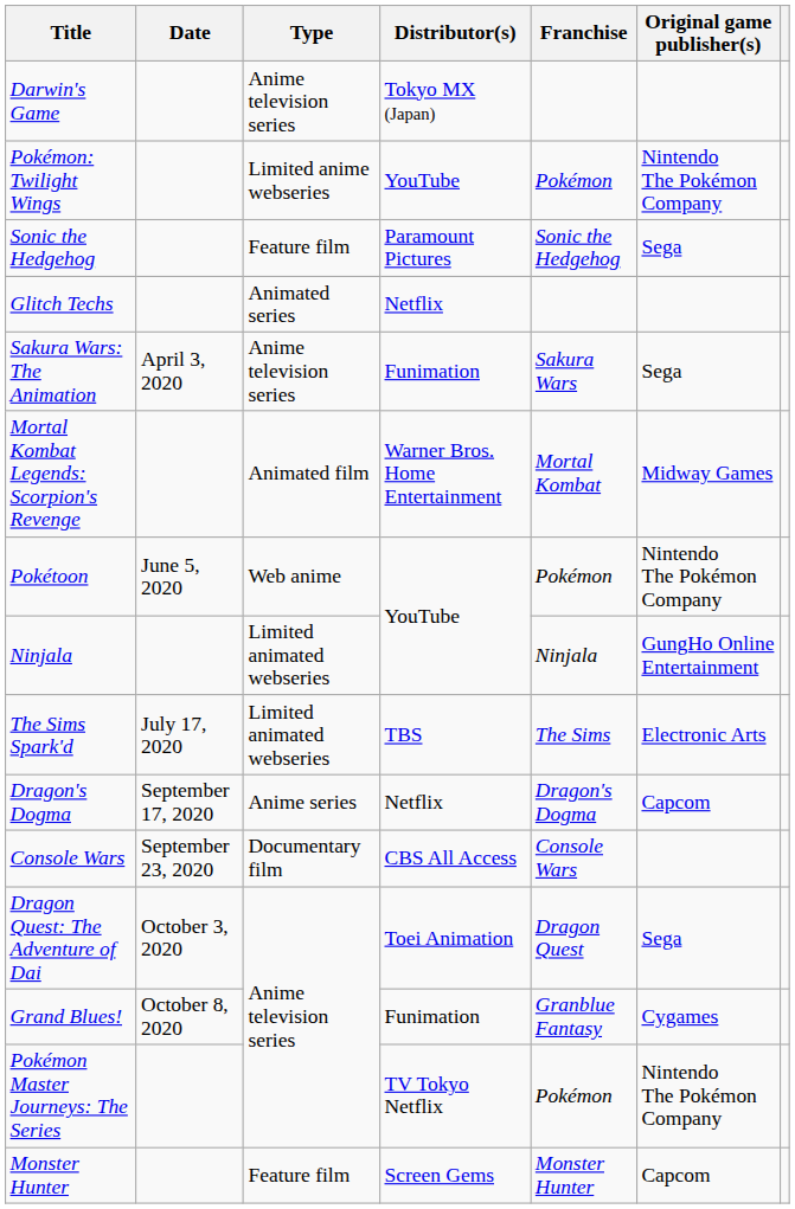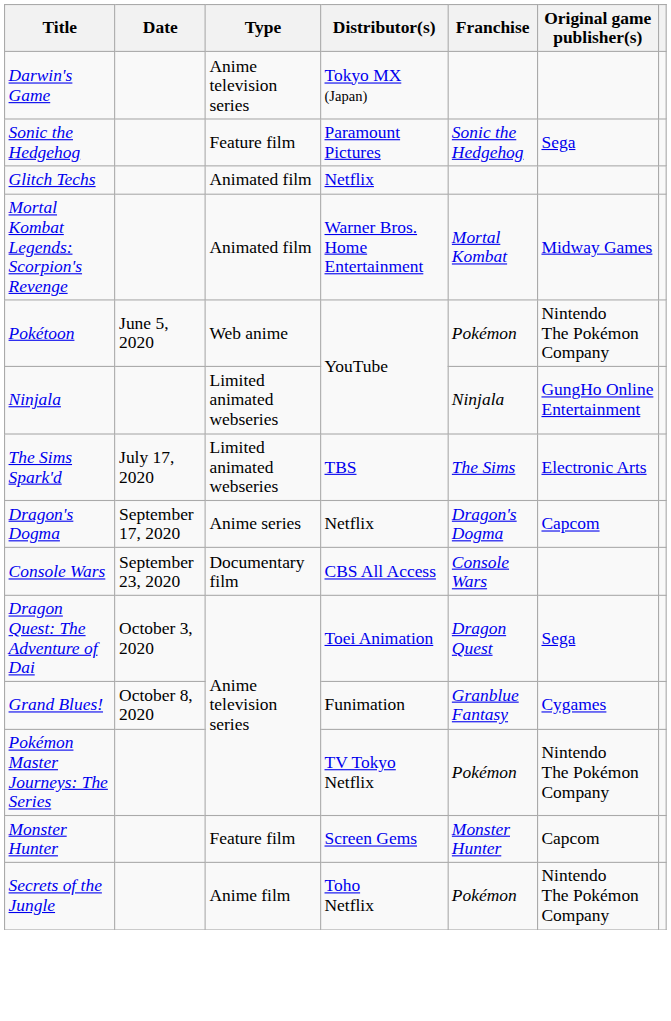 <table class="wikitable sortable">
 <tr>
 <th>Title</th>
 <th>Date</th>
 <th>Type</th>
 <th>Distributor(s)</th>
 <th>Franchise</th>
 <th>Original game publisher(s)</th>
 <th></th>
 </tr>
 <tr>
 <td><em><a href='#'>Darwin's Game</a></em></td>
 <td></td>
 <td>Anime television series</td>
 <td><a href='#'>Tokyo MX</a> <small>(Japan)</small></td>
 <td></td>
 <td></td>
 <td align="center"></td>
 </tr>
 <tr>
-<td><em><a href='#'>Pokémon: Twilight Wings</a></em></td>
-<td></td>
-<td>Limited anime webseries</td>
-<td><a href='#'>YouTube</a></td>
-<td><em><a href='#'>Pokémon</a></em></td>
-<td><a href='#'>Nintendo</a><br><a href='#'>The Pokémon Company</a></td>
-<td align="center"></td>
-</tr>
-<tr>
 <td><em><a href='#'>Sonic the Hedgehog</a></em></td>
 <td></td>
 <td>Feature film</td>
 <td><a href='#'>Paramount Pictures</a></td>
 <td><em><a href='#'>Sonic the Hedgehog</a></em></td>
 <td><a href='#'>Sega</a></td>
 <td align="center"></td>
 </tr>
 <tr>
 <td><em><a href='#'>Glitch Techs</a></em></td>
 <td></td>
-<td>Animated series</td>
+<td>Animated film</td>
 <td><a href='#'>Netflix</a></td>
 <td></td>
 <td></td>
-<td align="center"></td>
-</tr>
-<tr>
-<td><em><a href='#'>Sakura Wars: The Animation</a></em></td>
-<td>April 3, 2020</td>
-<td>Anime television series</td>
-<td><a href='#'>Funimation</a></td>
-<td><em><a href='#'>Sakura Wars</a></em></td>
-<td>Sega</td>
 <td align="center"></td>
 </tr>
 <tr>
 <td><em><a href='#'>Mortal Kombat Legends: Scorpion's Revenge</a></em></td>
 <td></td>
 <td>Animated film</td>
 <td><a href='#'>Warner Bros. Home Entertainment</a></td>
 <td><em><a href='#'>Mortal Kombat</a></em></td>
 <td><a href='#'>Midway Games</a></td>
 <td align="center"></td>
 </tr>
 <tr>
 <td><em><a href='#'>Pokétoon</a></em></td>
 <td>June 5, 2020</td>
 <td>Web anime</td>
 <td rowspan="2">YouTube</td>
 <td><em>Pokémon</em></td>
 <td>Nintendo<br>The Pokémon Company</td>
 <td align="center"></td>
 </tr>
 <tr>
 <td><em><a href='#'>Ninjala</a></em></td>
 <td></td>
 <td>Limited animated webseries</td>
 <td><em>Ninjala</em></td>
 <td><a href='#'>GungHo Online Entertainment</a></td>
 <td align="center"></td>
 </tr>
 <tr>
 <td><em><a href='#'>The Sims Spark'd</a></em></td>
 <td>July 17, 2020</td>
 <td>Limited animated webseries</td>
 <td><a href='#'>TBS</a></td>
 <td><em><a href='#'>The Sims</a></em></td>
 <td><a href='#'>Electronic Arts</a></td>
 <td align="center"></td>
 </tr>
 <tr>
 <td><em><a href='#'>Dragon's Dogma</a></em></td>
 <td>September 17, 2020</td>
 <td>Anime series</td>
 <td>Netflix</td>
 <td><em><a href='#'>Dragon's Dogma</a></em></td>
 <td><a href='#'>Capcom</a></td>
 <td align="center"></td>
 </tr>
 <tr>
 <td><em><a href='#'>Console Wars</a></em></td>
 <td>September 23, 2020</td>
 <td>Documentary film</td>
 <td><a href='#'>CBS All Access</a></td>
 <td><em><a href='#'>Console Wars</a></em></td>
 <td></td>
 <td align="center"></td>
 </tr>
 <tr>
 <td><em><a href='#'>Dragon Quest: The Adventure of Dai</a></em></td>
 <td>October 3, 2020</td>
 <td rowspan=3>Anime television series</td>
 <td><a href='#'>Toei Animation</a></td>
 <td><em><a href='#'>Dragon Quest</a></em></td>
 <td><a href='#'>Sega</a></td>
 <td align="center"></td>
 </tr>
 <tr>
 <td><em><a href='#'>Grand Blues!</a></em></td>
 <td>October 8, 2020</td>
 <td>Funimation</td>
 <td><em><a href='#'>Granblue Fantasy</a></em></td>
 <td><a href='#'>Cygames</a></td>
 <td align="center"></td>
 </tr>
 <tr>
 <td><em><a href='#'>Pokémon Master Journeys: The Series</a></em></td>
 <td></td>
 <td><a href='#'>TV Tokyo</a> <br>Netflix </td>
 <td><em>Pokémon</em></td>
 <td>Nintendo<br>The Pokémon Company</td>
 <td align="center"></td>
 </tr>
 <tr>
 <td><em><a href='#'>Monster Hunter</a></em></td>
 <td></td>
 <td>Feature film</td>
 <td><a href='#'>Screen Gems</a></td>
 <td><em><a href='#'>Monster Hunter</a></em></td>
 <td>Capcom</td>
 <td align="center"></td>
 </tr>
+<tr>
+<td><em><a href='#'>Secrets of the Jungle</a></em></td>
+<td></td>
+<td>Anime film</td>
+<td><a href='#'>Toho</a> <br>Netflix </td>
+<td><em>Pokémon</em></td>
+<td>Nintendo<br>The Pokémon Company</td>
+<td align="center"></td>
+</tr>
 </table>
